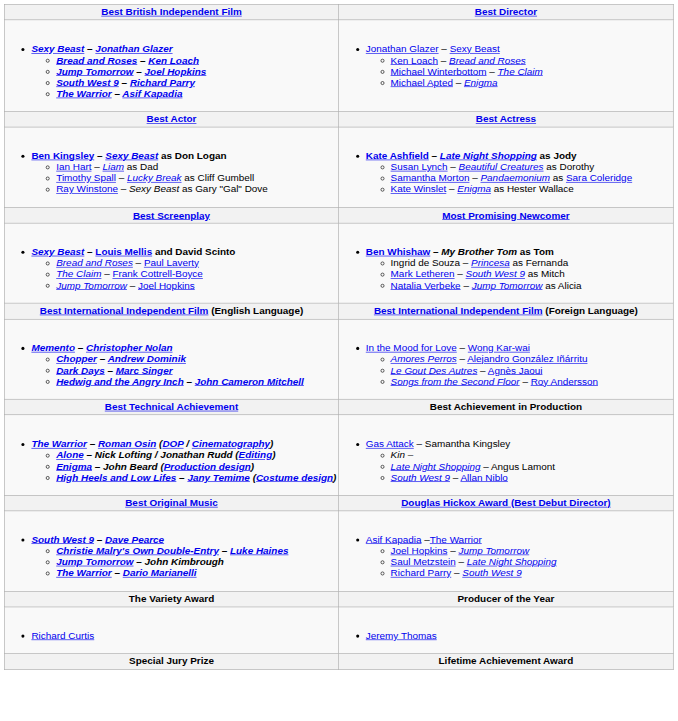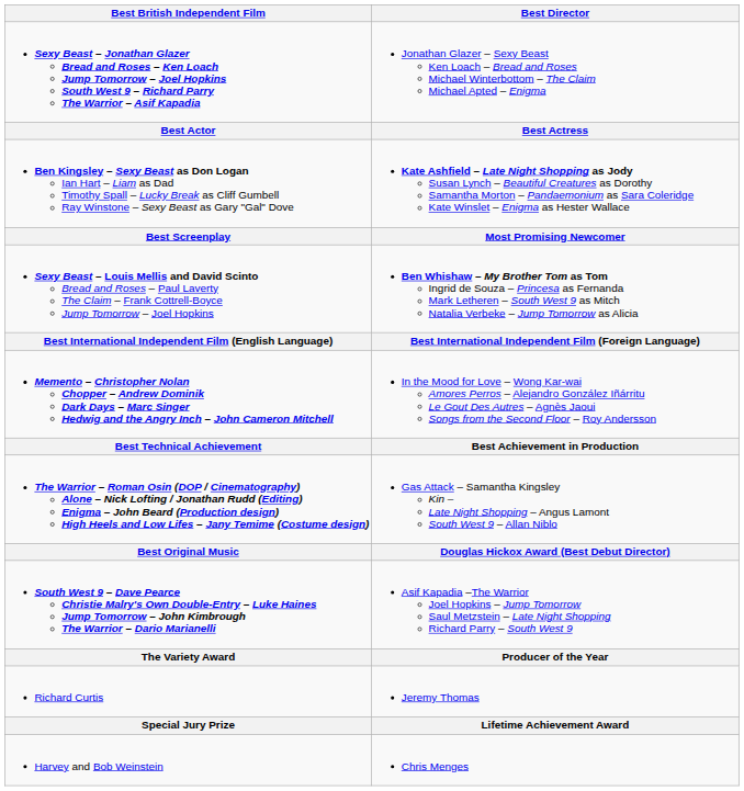 <table class="wikitable">
 <tr>
 <th width="50%"><a href='#'>Best British Independent Film</a></th>
 <th width="50%"><a href='#'>Best Director</a></th>
 </tr>
 <tr>
 <td valign="top"><br><ul><li><strong><em><a href='#'>Sexy Beast</a><em> – <a href='#'>Jonathan Glazer</a><strong><ul><li></em><a href='#'>Bread and Roses</a><em> – <a href='#'>Ken Loach</a></li><li></em><a href='#'>Jump Tomorrow</a><em> – <a href='#'>Joel Hopkins</a></li><li></em><a href='#'>South West 9</a><em> – <a href='#'>Richard Parry</a></li><li></em><a href='#'>The Warrior</a><em> – <a href='#'>Asif Kapadia</a></li></ul></li></ul></td>
 <td valign="top"><br><ul><li></strong><a href='#'>Jonathan Glazer</a><strong> </strong>– </em><a href='#'>Sexy Beast</a></em></strong><ul><li><a href='#'>Ken Loach</a> – <em><a href='#'>Bread and Roses</a></em></li><li><a href='#'>Michael Winterbottom</a> – <em><a href='#'>The Claim</a></em></li><li><a href='#'>Michael Apted</a> – <em><a href='#'>Enigma</a></em></li></ul></li></ul></td>
 </tr>
 <tr>
 <th width="50%"><a href='#'>Best Actor</a></th>
 <th width="50%"><a href='#'>Best Actress</a></th>
 </tr>
 <tr>
 <td valign="top"><br><ul><li><strong><a href='#'>Ben Kingsley</a> – <em><a href='#'>Sexy Beast</a></em> as Don Logan</strong><ul><li><a href='#'>Ian Hart</a> – <em><a href='#'>Liam</a></em> as Dad</li><li><a href='#'>Timothy Spall</a> – <em><a href='#'>Lucky Break</a></em> as Cliff Gumbell</li><li><a href='#'>Ray Winstone</a> – <em>Sexy Beast</em> as Gary "Gal" Dove</li></ul></li></ul></td>
 <td valign="top"><br><ul><li><strong><a href='#'>Kate Ashfield</a> – <em><a href='#'>Late Night Shopping</a></em> as Jody</strong><ul><li><a href='#'>Susan Lynch</a> – <em><a href='#'>Beautiful Creatures</a></em> as Dorothy</li><li><a href='#'>Samantha Morton</a> – <em><a href='#'>Pandaemonium</a></em> as <a href='#'>Sara Coleridge</a></li><li><a href='#'>Kate Winslet</a> – <em><a href='#'>Enigma</a></em> as Hester Wallace</li></ul></li></ul></td>
 </tr>
 <tr>
 <th width="50%"><a href='#'>Best Screenplay</a></th>
 <th width="50%"><a href='#'>Most Promising Newcomer</a></th>
 </tr>
 <tr>
 <td valign="top"><br><ul><li><strong><em><a href='#'>Sexy Beast</a></em></strong> <strong>– <a href='#'>Louis Mellis</a> and David Scinto</strong><ul><li><em><a href='#'>Bread and Roses</a></em> –  <a href='#'>Paul Laverty</a></li><li><em><a href='#'>The Claim</a></em> – <a href='#'>Frank Cottrell-Boyce</a></li><li><em><a href='#'>Jump Tomorrow</a></em> – <a href='#'>Joel Hopkins</a></li></ul></li></ul></td>
 <td valign="top"><br><ul><li><strong><a href='#'>Ben Whishaw</a> – <em>My Brother Tom</em> as Tom</strong><ul><li>Ingrid de Souza – <em><a href='#'>Princesa</a></em> as Fernanda</li><li><a href='#'>Mark Letheren</a> – <em><a href='#'>South West 9</a></em> as Mitch</li><li><a href='#'>Natalia Verbeke</a> – <em><a href='#'>Jump Tomorrow</a></em> as Alicia</li></ul></li></ul></td>
 </tr>
 <tr>
 <th width="50%"><a href='#'>Best International Independent Film</a> (English Language)</th>
 <th width="50%"><a href='#'>Best International Independent Film</a> (Foreign Language)</th>
 </tr>
 <tr>
 <td valign="top"><br><ul><li><strong><em><a href='#'>Memento</a><em> – <a href='#'>Christopher Nolan</a><strong><ul><li></em><a href='#'>Chopper</a><em> – <a href='#'>Andrew Dominik</a></li><li></em><a href='#'>Dark Days</a><em> – <a href='#'>Marc Singer</a></li><li></em><a href='#'>Hedwig and the Angry Inch</a><em> – <a href='#'>John Cameron Mitchell</a></li></ul></li></ul></td>
 <td valign="top"><br><ul><li></em></strong><a href='#'>In the Mood for Love</a></em> – <a href='#'>Wong Kar-wai</a></strong><ul><li><em><a href='#'>Amores Perros</a></em> – <a href='#'>Alejandro González Iñárritu</a></li><li><em><a href='#'>Le Gout Des Autres</a></em> – <a href='#'>Agnès Jaoui</a></li><li><em><a href='#'>Songs from the Second Floor</a></em> – <a href='#'>Roy Andersson</a></li></ul></li></ul></td>
 </tr>
 <tr>
 <th width="50%"><a href='#'>Best Technical Achievement</a></th>
 <th width="50%">Best Achievement in Production</th>
 </tr>
 <tr>
 <td valign="top"><br><ul><li><strong><em><a href='#'>The Warrior</a><em> – <a href='#'>Roman Osin</a> (<a href='#'>DOP</a> / <a href='#'>Cinematography</a>)<strong><ul><li></em><a href='#'>Alone</a><em> – Nick Lofting / Jonathan Rudd (<a href='#'>Editing</a>)</li><li></em><a href='#'>Enigma</a><em> – John Beard (<a href='#'>Production design</a>)</li><li></em><a href='#'>High Heels and Low Lifes</a><em> – <a href='#'>Jany Temime</a> (<a href='#'>Costume design</a>)</li></ul></li></ul></td>
 <td valign="top"><br><ul><li></em></strong><a href='#'>Gas Attack</a></em> – Samantha Kingsley</strong><ul><li><em>Kin –</em></li><li><em><a href='#'>Late Night Shopping</a></em> – Angus Lamont</li><li><em><a href='#'>South West 9</a></em> – <a href='#'>Allan Niblo</a></li></ul></li></ul></td>
 </tr>
 <tr>
 <th width="50%"><a href='#'>Best Original Music</a></th>
 <th width="50%"><a href='#'>Douglas Hickox Award (Best Debut Director)</a></th>
 </tr>
 <tr>
 <td valign="top"><br><ul><li><strong><em><a href='#'>South West 9</a><em> – <a href='#'>Dave Pearce</a><strong><ul><li></em><a href='#'>Christie Malry's Own Double-Entry</a><em> – <a href='#'>Luke Haines</a></li><li></em><a href='#'>Jump Tomorrow</a><em> – John Kimbrough</li><li></em><a href='#'>The Warrior</a><em> – <a href='#'>Dario Marianelli</a></li></ul></li></ul></td>
 <td valign="top"><br><ul><li></strong><a href='#'>Asif Kapadia</a> –</em><a href='#'>The Warrior</a></em></strong><ul><li><a href='#'>Joel Hopkins</a> – <em><a href='#'>Jump Tomorrow</a></em></li><li><a href='#'>Saul Metzstein</a> – <em><a href='#'>Late Night Shopping</a></em></li><li><a href='#'>Richard Parry</a> – <em><a href='#'>South West 9</a></em></li></ul></li></ul></td>
 </tr>
 <tr>
 <th width="50%">The Variety Award</th>
 <th width="50%">Producer of the Year</th>
 </tr>
 <tr>
 <td valign="top"><br><ul><li><a href='#'>Richard Curtis</a></li></ul></td>
 <td valign="top"><br><ul><li><a href='#'>Jeremy Thomas</a></li></ul></td>
 </tr>
 <tr>
 <th width="50%">Special Jury Prize</th>
 <th>Lifetime Achievement Award</th>
 </tr>
+<tr>
+<td valign="top"><br><ul><li><a href='#'>Harvey</a> and <a href='#'>Bob Weinstein</a></li></ul></td>
+<td><br><ul><li><a href='#'>Chris Menges</a></li></ul></td>
+</tr>
 </table>
